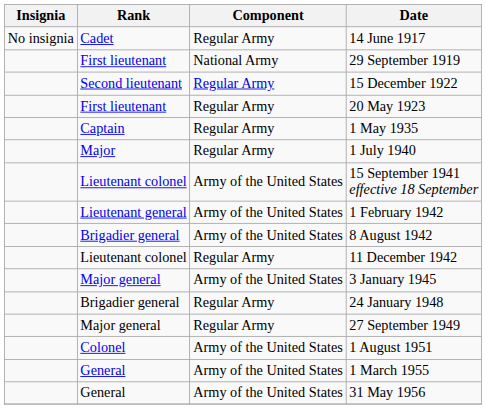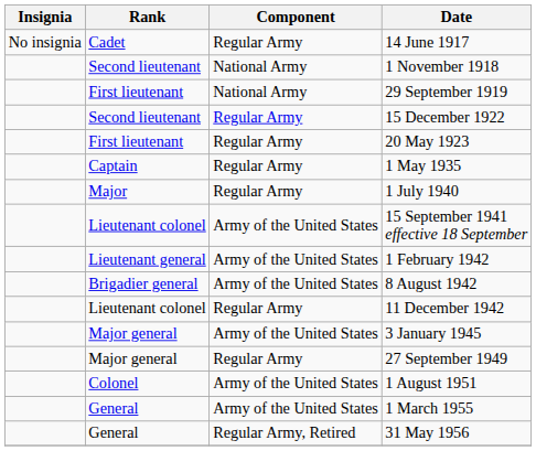 <table class="wikitable">
 <tr>
 <th>Insignia</th>
 <th>Rank</th>
 <th>Component</th>
 <th>Date</th>
 </tr>
 <tr>
 <td align="center">No insignia</td>
 <td><a href='#'>Cadet</a></td>
 <td>Regular Army</td>
 <td>14 June 1917</td>
+</tr>
+<tr>
+<td align="center"></td>
+<td><a href='#'>Second lieutenant</a></td>
+<td>National Army</td>
+<td>1 November 1918</td>
 </tr>
 <tr>
 <td align="center"></td>
 <td><a href='#'>First lieutenant</a></td>
 <td>National Army</td>
 <td>29 September 1919</td>
 </tr>
 <tr>
 <td align="center"></td>
 <td><a href='#'>Second lieutenant</a></td>
 <td><a href='#'>Regular Army</a></td>
 <td>15 December 1922</td>
 </tr>
 <tr>
 <td align="center"></td>
 <td><a href='#'>First lieutenant</a></td>
 <td>Regular Army</td>
 <td>20 May 1923</td>
 </tr>
 <tr>
 <td align="center"></td>
 <td><a href='#'>Captain</a></td>
 <td>Regular Army</td>
 <td>1 May 1935</td>
 </tr>
 <tr>
 <td align="center"></td>
 <td><a href='#'>Major</a></td>
 <td>Regular Army</td>
 <td>1 July 1940</td>
 </tr>
 <tr>
 <td align="center"></td>
 <td><a href='#'>Lieutenant colonel</a></td>
 <td>Army of the United States</td>
 <td>15 September 1941<br><em>effective 18 September</em></td>
 </tr>
 <tr>
 <td align="center"></td>
 <td><a href='#'>Lieutenant general</a></td>
 <td>Army of the United States</td>
 <td>1 February 1942</td>
 </tr>
 <tr>
 <td align="center"></td>
 <td><a href='#'>Brigadier general</a></td>
 <td>Army of the United States</td>
 <td>8 August 1942</td>
 </tr>
 <tr>
 <td align="center"></td>
 <td>Lieutenant colonel</td>
 <td>Regular Army</td>
 <td>11 December 1942</td>
 </tr>
 <tr>
 <td align="center"></td>
 <td><a href='#'>Major general</a></td>
 <td>Army of the United States</td>
 <td>3 January 1945</td>
 </tr>
 <tr>
 <td align="center"></td>
-<td>Brigadier general</td>
-<td>Regular Army</td>
-<td>24 January 1948</td>
-</tr>
-<tr>
-<td align="center"></td>
 <td>Major general</td>
 <td>Regular Army</td>
 <td>27 September 1949</td>
 </tr>
 <tr>
 <td align="center"></td>
 <td><a href='#'>Colonel</a></td>
 <td>Army of the United States</td>
 <td>1 August 1951</td>
 </tr>
 <tr>
 <td align="center"></td>
 <td><a href='#'>General</a></td>
 <td>Army of the United States</td>
 <td>1 March 1955</td>
 </tr>
 <tr>
 <td align="center"></td>
 <td>General</td>
-<td>Army of the United States</td>
+<td>Regular Army, Retired</td>
 <td>31 May 1956</td>
 </tr>
 <tr>
 </tr>
 </table>
